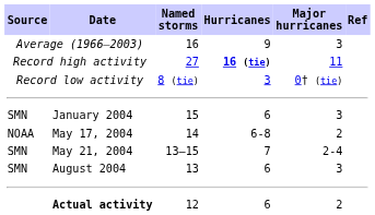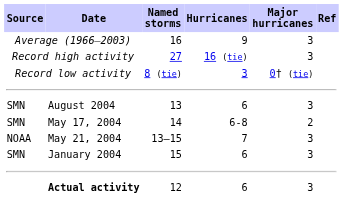 <table class="toccolours" cellspacing=0 cellpadding=3 style="float:right; margin-left:1em; text-align:right; clear: right;">
 <tr style="background:#ccccff">
 <td align="center"><strong>Source</strong></td>
 <td align="center"><strong>Date</strong></td>
 <td align="center"><strong><span>Named<br>storms</span></strong></td>
 <td align="center"><strong><span>Hurricanes</span></strong></td>
 <td align="center"><strong><span>Major<br>hurricanes</span></strong></td>
 <td align="center"><strong><span>Ref</span></strong></td>
 </tr>
 <tr>
 <td style="text-align:center;" colspan="2"><em>Average <span>(1966–2003)</span></em></td>
 <td>16</td>
 <td>9</td>
 <td>3</td>
 </tr>
 <tr>
 <td style="text-align:center;" colspan="2"><em>Record high activity</em></td>
 <td><a href='#'>27</a></td>
-<td><strong><a href='#'>16</a> <small>(<a href='#'>tie</a>)</small></strong></td>
-<td><a href='#'>11</a></td>
+<td><a href='#'>16</a> <small>(<a href='#'>tie</a>)</small></td>
+<td>3</td>
 </tr>
 <tr>
 <td style="text-align:center;" colspan="2"><em>Record low activity</em></td>
 <td><a href='#'>8</a> <small>(<a href='#'>tie</a>)</small></td>
 <td><a href='#'>3</a></td>
 <td><a href='#'>0</a>† <small>(<a href='#'>tie</a>)</small></td>
 </tr>
 <tr>
 <td colspan="6" style="text-align:center;"><hr></td>
 </tr>
 <tr>
 <td align="left">SMN</td>
-<td align="left">January 2004</td>
-<td>15</td>
+<td align="left">August 2004</td>
+<td>13</td>
 <td>6</td>
 <td>3</td>
 <td></td>
 </tr>
 <tr>
-<td align="left">NOAA</td>
+<td align="left">SMN</td>
 <td align="left">May 17, 2004</td>
 <td>14</td>
 <td>6-8</td>
 <td>2</td>
 <td></td>
 </tr>
 <tr>
-<td align="left">SMN</td>
+<td align="left">NOAA</td>
 <td align="left">May 21, 2004</td>
 <td>13–15</td>
 <td>7</td>
-<td>2-4</td>
+<td>3</td>
 <td></td>
 </tr>
 <tr>
 <td align="left">SMN</td>
-<td align="left">August 2004</td>
-<td>13</td>
+<td align="left">January 2004</td>
+<td>15</td>
 <td>6</td>
 <td>3</td>
 <td></td>
 </tr>
 <tr>
 <td colspan="6" style="text-align:center;"><hr></td>
 </tr>
 <tr>
 <td align="left"></td>
 <td align="left"><strong>Actual activity</strong><br></td>
 <td>12</td>
 <td>6</td>
-<td>2</td>
+<td>3</td>
 </tr>
 <tr>
 </tr>
 </table>
